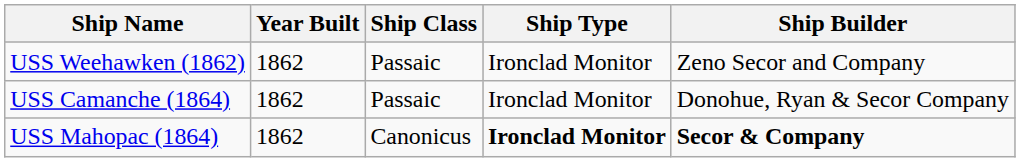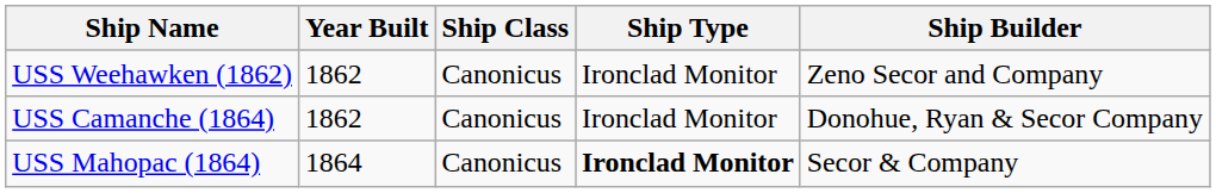 <table class="wikitable">
 <tr>
 <th>Ship Name</th>
 <th>Year Built</th>
 <th>Ship Class</th>
 <th>Ship Type</th>
 <th>Ship Builder</th>
 </tr>
 <tr>
 <td><a href='#'>USS Weehawken (1862)</a></td>
 <td>1862</td>
-<td>Passaic</td>
+<td>Canonicus</td>
 <td>Ironclad Monitor</td>
 <td>Zeno Secor and Company</td>
 </tr>
 <tr>
 <td><a href='#'>USS Camanche (1864)</a></td>
 <td>1862</td>
-<td>Passaic</td>
+<td>Canonicus</td>
 <td>Ironclad Monitor</td>
 <td>Donohue, Ryan & Secor Company</td>
 </tr>
 <tr>
 <td><a href='#'>USS Mahopac (1864)</a></td>
-<td>1862</td>
+<td>1864</td>
 <td>Canonicus</td>
 <td><strong>Ironclad Monitor</strong></td>
-<td><strong>Secor & Company</strong></td>
+<td>Secor & Company</td>
 </tr>
 </table>
